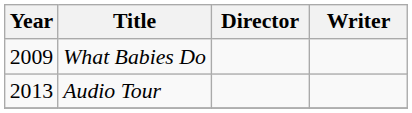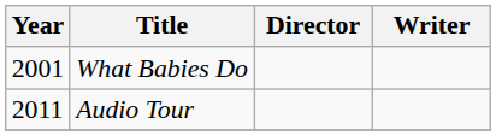 <table class="wikitable">
 <tr>
 <th>Year</th>
 <th>Title</th>
 <th width=65>Director</th>
 <th width=65>Writer</th>
 </tr>
 <tr>
-<td>2009</td>
+<td>2001</td>
 <td><em>What Babies Do</em></td>
 <td></td>
 <td></td>
 </tr>
 <tr>
-<td>2013</td>
+<td>2011</td>
 <td><em>Audio Tour</em></td>
 <td></td>
 <td></td>
 </tr>
 <tr>
 </tr>
 </table>
